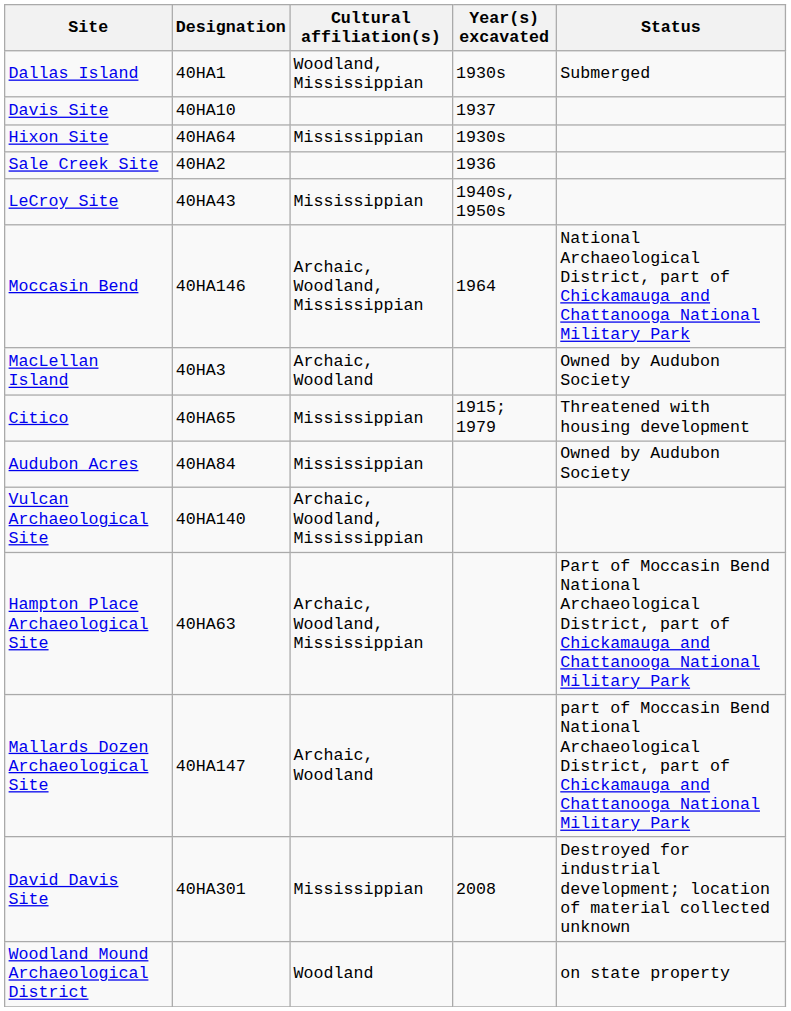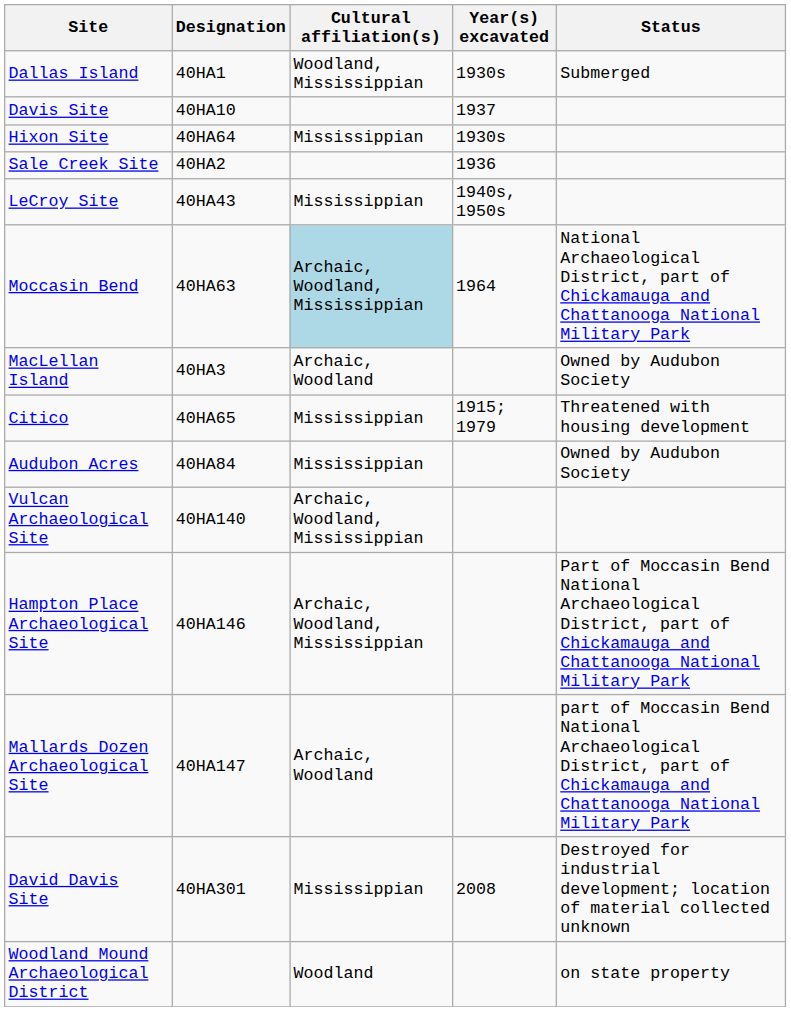 <table class="wikitable">
 <tr>
 <th>Site</th>
 <th>Designation</th>
 <th>Cultural affiliation(s)</th>
 <th>Year(s) excavated</th>
 <th>Status</th>
 </tr>
 <tr>
 <td><a href='#'>Dallas Island</a></td>
 <td>40HA1</td>
 <td>Woodland, Mississippian</td>
 <td>1930s</td>
 <td>Submerged</td>
 </tr>
 <tr>
 <td><a href='#'>Davis Site</a></td>
 <td>40HA10</td>
 <td></td>
 <td>1937</td>
 <td></td>
 </tr>
 <tr>
 <td><a href='#'>Hixon Site</a></td>
 <td>40HA64</td>
 <td>Mississippian</td>
 <td>1930s</td>
 <td></td>
 </tr>
 <tr>
 <td><a href='#'>Sale Creek Site</a></td>
 <td>40HA2</td>
 <td></td>
 <td>1936</td>
 <td></td>
 </tr>
 <tr>
 <td><a href='#'>LeCroy Site</a></td>
 <td>40HA43</td>
 <td>Mississippian</td>
 <td>1940s, 1950s</td>
 <td></td>
 </tr>
 <tr>
 <td><a href='#'>Moccasin Bend</a></td>
-<td>40HA146</td>
-<td>Archaic, Woodland, Mississippian</td>
+<td>40HA63</td>
+<td style="background: lightblue;">Archaic, Woodland, Mississippian</td>
 <td>1964</td>
 <td>National Archaeological District, part of <a href='#'>Chickamauga and Chattanooga National Military Park</a></td>
 </tr>
 <tr>
 <td><a href='#'>MacLellan Island</a></td>
 <td>40HA3</td>
 <td>Archaic, Woodland</td>
 <td></td>
 <td>Owned by Audubon Society</td>
 </tr>
 <tr>
 <td><a href='#'>Citico</a></td>
 <td>40HA65</td>
 <td>Mississippian</td>
 <td>1915; 1979</td>
 <td>Threatened with housing development</td>
 </tr>
 <tr>
 <td><a href='#'>Audubon Acres</a></td>
 <td>40HA84</td>
 <td>Mississippian</td>
 <td></td>
 <td>Owned by Audubon Society</td>
 </tr>
 <tr>
 <td><a href='#'>Vulcan Archaeological Site</a></td>
 <td>40HA140</td>
 <td>Archaic, Woodland, Mississippian</td>
 <td></td>
 <td></td>
 </tr>
 <tr>
 <td><a href='#'>Hampton Place Archaeological Site</a></td>
-<td>40HA63</td>
+<td>40HA146</td>
 <td>Archaic, Woodland, Mississippian</td>
 <td></td>
 <td>Part of Moccasin Bend National Archaeological District, part of <a href='#'>Chickamauga and Chattanooga National Military Park</a></td>
 </tr>
 <tr>
 <td><a href='#'>Mallards Dozen Archaeological Site</a></td>
 <td>40HA147</td>
 <td>Archaic, Woodland</td>
 <td></td>
 <td>part of Moccasin Bend National Archaeological District, part of <a href='#'>Chickamauga and Chattanooga National Military Park</a></td>
 </tr>
 <tr>
 <td><a href='#'>David Davis Site</a></td>
 <td>40HA301</td>
 <td>Mississippian</td>
 <td>2008</td>
 <td>Destroyed for industrial development; location of material collected unknown</td>
 </tr>
 <tr>
 <td><a href='#'>Woodland Mound Archaeological District</a></td>
 <td></td>
 <td>Woodland</td>
 <td></td>
 <td>on state property</td>
 </tr>
 </table>
